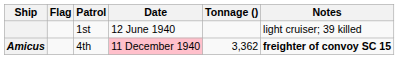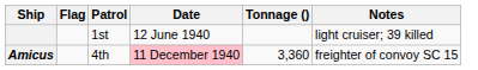 <table class="wikitable plainrowheaders">
 <tr>
 <th scope="col">Ship</th>
 <th scope="col">Flag</th>
 <th scope="col">Patrol</th>
 <th scope="col">Date</th>
 <th scope="col">Tonnage (<a href='#'></a>)</th>
 <th scope="col">Notes</th>
 </tr>
 <tr>
 <th scope="row"></th>
 <td></td>
 <td>1st</td>
 <td>12 June 1940</td>
 <td></td>
 <td>light cruiser; 39 killed</td>
 </tr>
 <tr>
 <th scope="row"><em>Amicus</em></th>
 <td></td>
 <td>4th</td>
 <td style="background: pink;">11 December 1940</td>
-<td style="text-align: right;">3,362</td>
-<td><strong>freighter of convoy SC 15</strong></td>
+<td style="text-align: right;">3,360</td>
+<td>freighter of convoy SC 15</td>
 </tr>
 </table>
